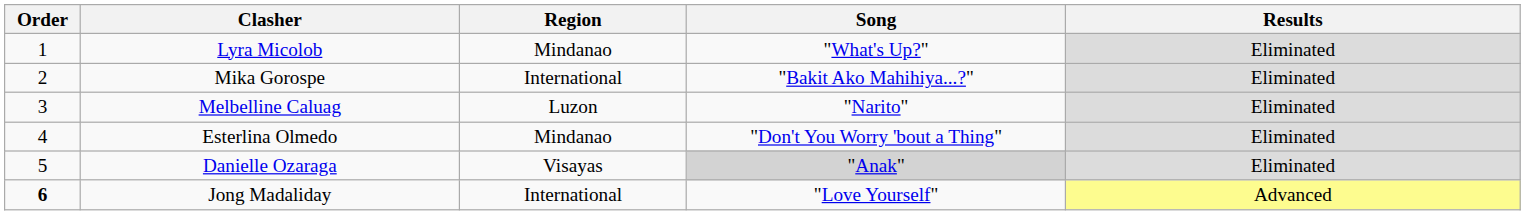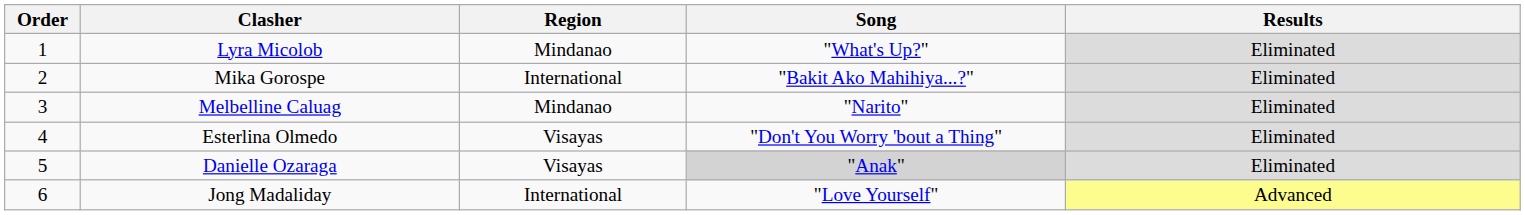 <table class="wikitable" style="text-align:center; line-height:17px; width:100%;">
 <tr>
 <th width="5%">Order</th>
 <th width="25%">Clasher</th>
 <th>Region</th>
 <th width="25%">Song</th>
 <th width="30%">Results</th>
 </tr>
 <tr>
 <td>1</td>
 <td><a href='#'>Lyra Micolob</a></td>
 <td>Mindanao</td>
 <td>"<a href='#'>What's Up?</a>"</td>
 <td style="background:#DCDCDC;">Eliminated</td>
 </tr>
 <tr>
 <td>2</td>
 <td>Mika Gorospe</td>
 <td>International</td>
 <td>"<a href='#'>Bakit Ako Mahihiya...?</a>"</td>
 <td style="background:#DCDCDC;">Eliminated</td>
 </tr>
 <tr>
 <td>3</td>
 <td><a href='#'>Melbelline Caluag</a></td>
-<td>Luzon</td>
+<td>Mindanao</td>
 <td>"<a href='#'>Narito</a>"</td>
 <td style="background:#DCDCDC;">Eliminated</td>
 </tr>
 <tr>
 <td>4</td>
 <td>Esterlina Olmedo</td>
-<td>Mindanao</td>
+<td>Visayas</td>
 <td>"<a href='#'>Don't You Worry 'bout a Thing</a>"</td>
 <td style="background:#DCDCDC;">Eliminated</td>
 </tr>
 <tr>
 <td>5</td>
 <td><a href='#'>Danielle Ozaraga</a></td>
 <td>Visayas</td>
 <td style="background: lightgrey;">"<a href='#'>Anak</a>"</td>
 <td style="background:#DCDCDC;">Eliminated</td>
 </tr>
 <tr>
-<td><strong>6</strong></td>
+<td>6</td>
 <td>Jong Madaliday</td>
 <td>International</td>
 <td>"<a href='#'>Love Yourself</a>"</td>
 <td style="background:#fdfc8f;">Advanced</td>
 </tr>
 </table>
